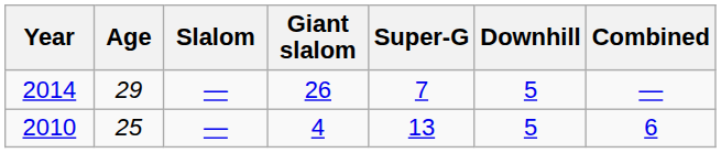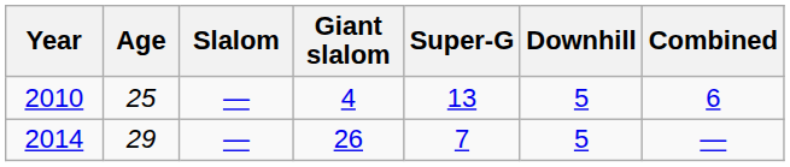 <table class=wikitable style="text-align:center">
 <tr>
 <th>  Year  </th>
 <th> Age </th>
 <th> Slalom </th>
 <th> Giant <br> slalom </th>
 <th>Super-G</th>
 <th>Downhill</th>
 <th>Combined</th>
 </tr>
 <tr>
+<td><a href='#'>2010</a></td>
+<td><em>25</em></td>
+<td><a href='#'>—</a></td>
+<td><a href='#'>4</a></td>
+<td><a href='#'>13</a></td>
+<td><a href='#'>5</a></td>
+<td><a href='#'>6</a></td>
+</tr>
+<tr>
 <td><a href='#'>2014</a></td>
 <td><em>29</em></td>
 <td><a href='#'>—</a></td>
 <td><a href='#'>26</a></td>
 <td><a href='#'>7</a></td>
 <td><a href='#'>5</a></td>
 <td><a href='#'>—</a></td>
 </tr>
-<tr>
-<td><a href='#'>2010</a></td>
-<td><em>25</em></td>
-<td><a href='#'>—</a></td>
-<td><a href='#'>4</a></td>
-<td><a href='#'>13</a></td>
-<td><a href='#'>5</a></td>
-<td><a href='#'>6</a></td>
-</tr>
 </table>
